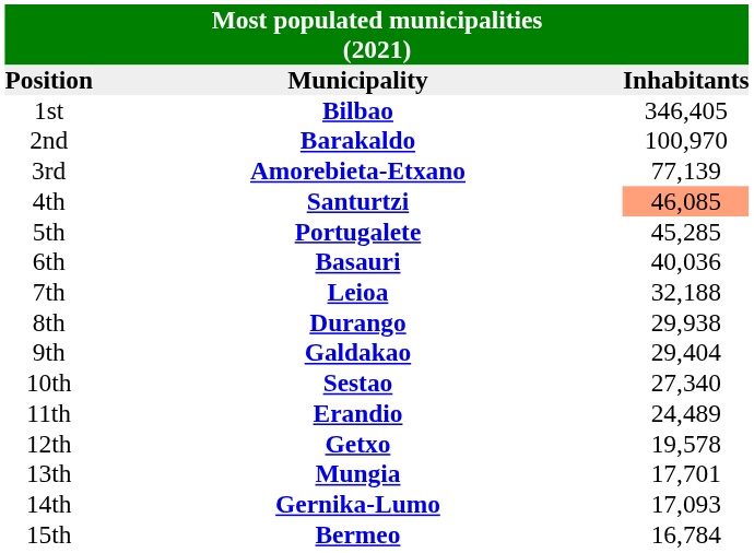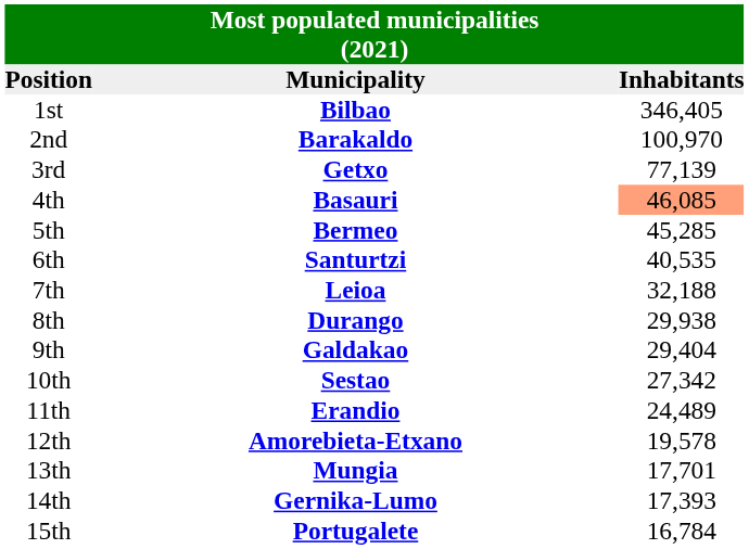 <table class="toc" cellpadding=0 cellspacing=0 width=35% style="float:left; text-align:center;clear:all; margin-left:10px; font-size:95%;">
 <tr>
 <th bgcolor=green colspan=8 style="color:white;">Most populated municipalities<br>(2021)</th>
 </tr>
 <tr bgcolor=#efefef>
 <th width=4%>Position</th>
 <th width=86%>Municipality</th>
 <th width=10%>Inhabitants</th>
 </tr>
 <tr>
 <td>1st</td>
 <td><strong><a href='#'>Bilbao</a></strong></td>
 <td>346,405</td>
 </tr>
 <tr>
 <td>2nd</td>
 <td><strong><a href='#'>Barakaldo</a></strong></td>
 <td>100,970</td>
 </tr>
 <tr>
 <td>3rd</td>
-<td><strong><a href='#'>Amorebieta-Etxano</a></strong></td>
+<td><strong><a href='#'>Getxo</a></strong></td>
 <td>77,139</td>
 </tr>
 <tr>
 <td>4th</td>
-<td><strong><a href='#'>Santurtzi</a></strong></td>
+<td><strong><a href='#'>Basauri</a></strong></td>
 <td style="background: lightsalmon;">46,085</td>
 </tr>
 <tr>
 <td>5th</td>
-<td><strong><a href='#'>Portugalete</a></strong></td>
+<td><strong><a href='#'>Bermeo</a></strong></td>
 <td>45,285</td>
 </tr>
 <tr>
 <td>6th</td>
-<td><strong><a href='#'>Basauri</a></strong></td>
-<td>40,036</td>
+<td><strong><a href='#'>Santurtzi</a></strong></td>
+<td>40,535</td>
 </tr>
 <tr>
 <td>7th</td>
 <td><strong><a href='#'>Leioa</a></strong></td>
 <td>32,188</td>
 </tr>
 <tr>
 <td>8th</td>
 <td><strong><a href='#'>Durango</a></strong></td>
 <td>29,938</td>
 </tr>
 <tr>
 <td>9th</td>
 <td><strong><a href='#'>Galdakao</a></strong></td>
 <td>29,404</td>
 </tr>
 <tr>
 <td>10th</td>
 <td><strong><a href='#'>Sestao</a></strong></td>
-<td>27,340</td>
+<td>27,342</td>
 </tr>
 <tr>
 <td>11th</td>
 <td><strong><a href='#'>Erandio</a></strong></td>
 <td>24,489</td>
 </tr>
 <tr>
 <td>12th</td>
-<td><strong><a href='#'>Getxo</a></strong></td>
+<td><strong><a href='#'>Amorebieta-Etxano</a></strong></td>
 <td>19,578</td>
 </tr>
 <tr>
 <td>13th</td>
 <td><strong><a href='#'>Mungia</a></strong></td>
 <td>17,701</td>
 </tr>
 <tr>
 <td>14th</td>
 <td><strong><a href='#'>Gernika-Lumo</a></strong></td>
-<td>17,093</td>
+<td>17,393</td>
 </tr>
 <tr>
 <td>15th</td>
-<td><strong><a href='#'>Bermeo</a></strong></td>
+<td><strong><a href='#'>Portugalete</a></strong></td>
 <td>16,784</td>
 </tr>
 <tr>
 </tr>
 </table>
